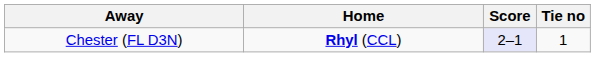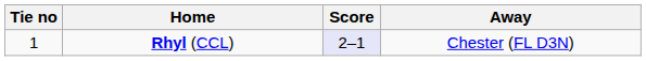 <table class="wikitable" style="text-align:center">
 <tr>
-<th width=250>Away</th>
+<th width=50>Tie no</th>
 <th width=250>Home</th>
 <th width=50>Score</th>
-<th width=50>Tie no</th>
+<th width=250>Away</th>
 </tr>
 <tr>
-<td><a href='#'>Chester</a> (<a href='#'>FL D3N</a>)</td>
+<td>1</td>
 <td><strong><a href='#'>Rhyl</a></strong> (<a href='#'>CCL</a>)</td>
 <td style="background: lavender;">2–1</td>
-<td>1</td>
+<td><a href='#'>Chester</a> (<a href='#'>FL D3N</a>)</td>
 </tr>
 </table>
